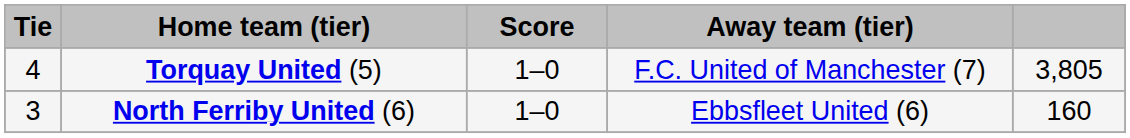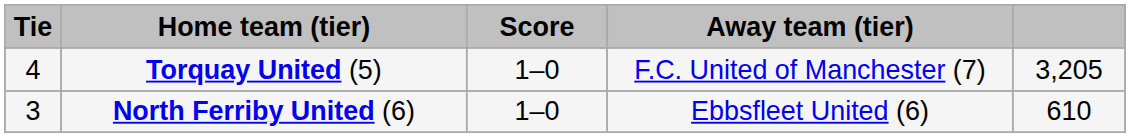 <table class="wikitable" style="width: 600px; background:WhiteSmoke; text-align:center; font-size:90%">
 <tr>
 <td scope="col" style="width:  5.00%; background:silver;"><strong>Tie</strong></td>
 <td scope="col" style="width: 36.25%; background:silver;"><strong>Home team (tier)</strong></td>
 <td scope="col" style="width: 12.50%; background:silver;"><strong>Score</strong></td>
 <td scope="col" style="width: 36.25%; background:silver;"><strong>Away team (tier)</strong></td>
 <td scope="col" style="width: 10.00%; background:silver;"><strong></strong></td>
 </tr>
 <tr>
 <td>4</td>
 <td><strong><a href='#'>Torquay United</a></strong> (5)</td>
 <td>1–0</td>
 <td><a href='#'>F.C. United of Manchester</a> (7)</td>
-<td>3,805</td>
+<td>3,205</td>
 </tr>
 <tr>
 <td>3</td>
 <td><strong><a href='#'>North Ferriby United</a></strong> (6)</td>
 <td>1–0</td>
 <td><a href='#'>Ebbsfleet United</a> (6)</td>
-<td>160</td>
+<td>610</td>
 </tr>
 </table>
